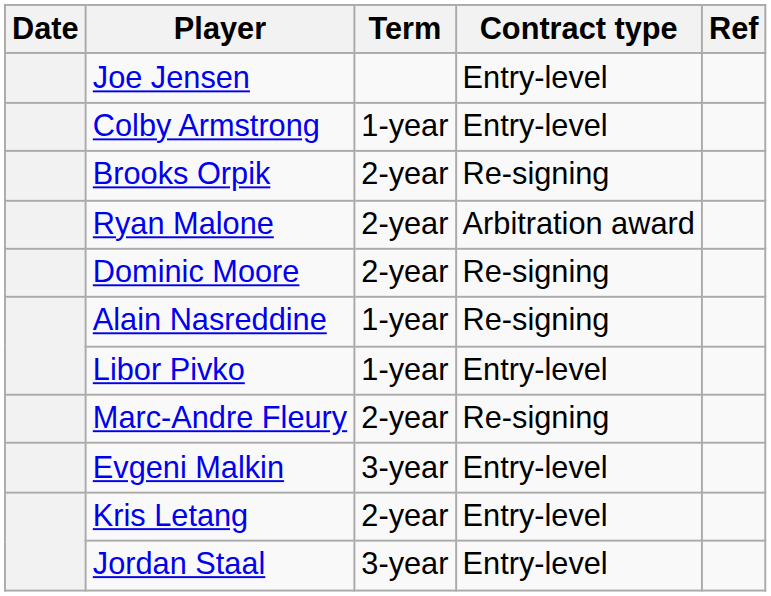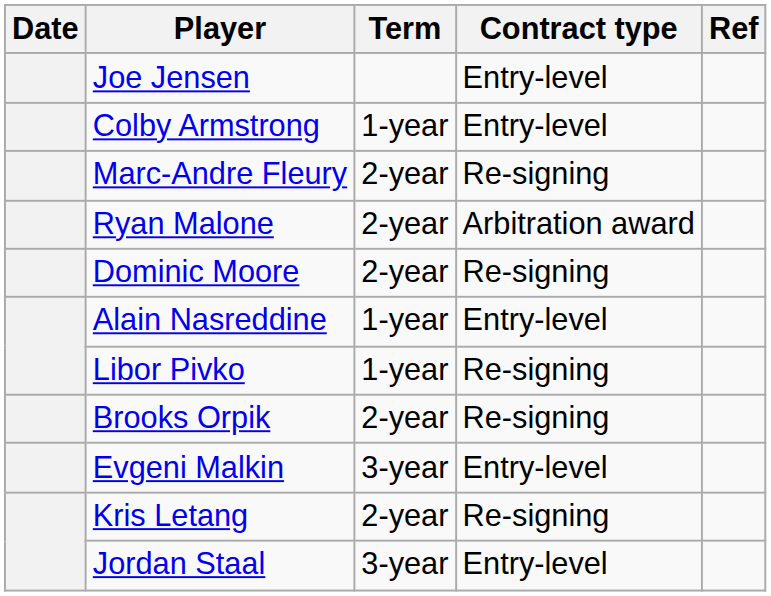 <table class="wikitable plainrowheaders">
 <tr style="background:#ddd; text-align:center;">
 <th>Date</th>
 <th>Player</th>
 <th>Term</th>
 <th>Contract type</th>
 <th>Ref</th>
 </tr>
 <tr>
 <th scope="row"></th>
 <td><a href='#'>Joe Jensen</a></td>
 <td></td>
 <td>Entry-level</td>
 <td></td>
 </tr>
 <tr>
 <th scope="row"></th>
 <td><a href='#'>Colby Armstrong</a></td>
 <td>1-year</td>
 <td>Entry-level</td>
 <td></td>
 </tr>
 <tr>
 <th scope="row"></th>
-<td><a href='#'>Brooks Orpik</a></td>
+<td><a href='#'>Marc-Andre Fleury</a></td>
 <td>2-year</td>
 <td>Re-signing</td>
 <td></td>
 </tr>
 <tr>
 <th scope="row"></th>
 <td><a href='#'>Ryan Malone</a></td>
 <td>2-year</td>
 <td>Arbitration award</td>
 <td></td>
 </tr>
 <tr>
 <th scope="row"></th>
 <td><a href='#'>Dominic Moore</a></td>
 <td>2-year</td>
 <td>Re-signing</td>
 <td></td>
 </tr>
 <tr>
 <th scope="row" rowspan=2></th>
 <td><a href='#'>Alain Nasreddine</a></td>
 <td>1-year</td>
-<td>Re-signing</td>
+<td>Entry-level</td>
 <td></td>
 </tr>
 <tr>
 <td><a href='#'>Libor Pivko</a></td>
 <td>1-year</td>
-<td>Entry-level</td>
+<td>Re-signing</td>
 <td></td>
 </tr>
 <tr>
 <th scope="row"></th>
-<td><a href='#'>Marc-Andre Fleury</a></td>
+<td><a href='#'>Brooks Orpik</a></td>
 <td>2-year</td>
 <td>Re-signing</td>
 <td></td>
 </tr>
 <tr>
 <th scope="row"></th>
 <td><a href='#'>Evgeni Malkin</a></td>
 <td>3-year</td>
 <td>Entry-level</td>
 <td></td>
 </tr>
 <tr>
 <th scope="row" rowspan=2></th>
 <td><a href='#'>Kris Letang</a></td>
 <td>2-year</td>
-<td>Entry-level</td>
+<td>Re-signing</td>
 <td></td>
 </tr>
 <tr>
 <td><a href='#'>Jordan Staal</a></td>
 <td>3-year</td>
 <td>Entry-level</td>
 <td></td>
 </tr>
 </table>
